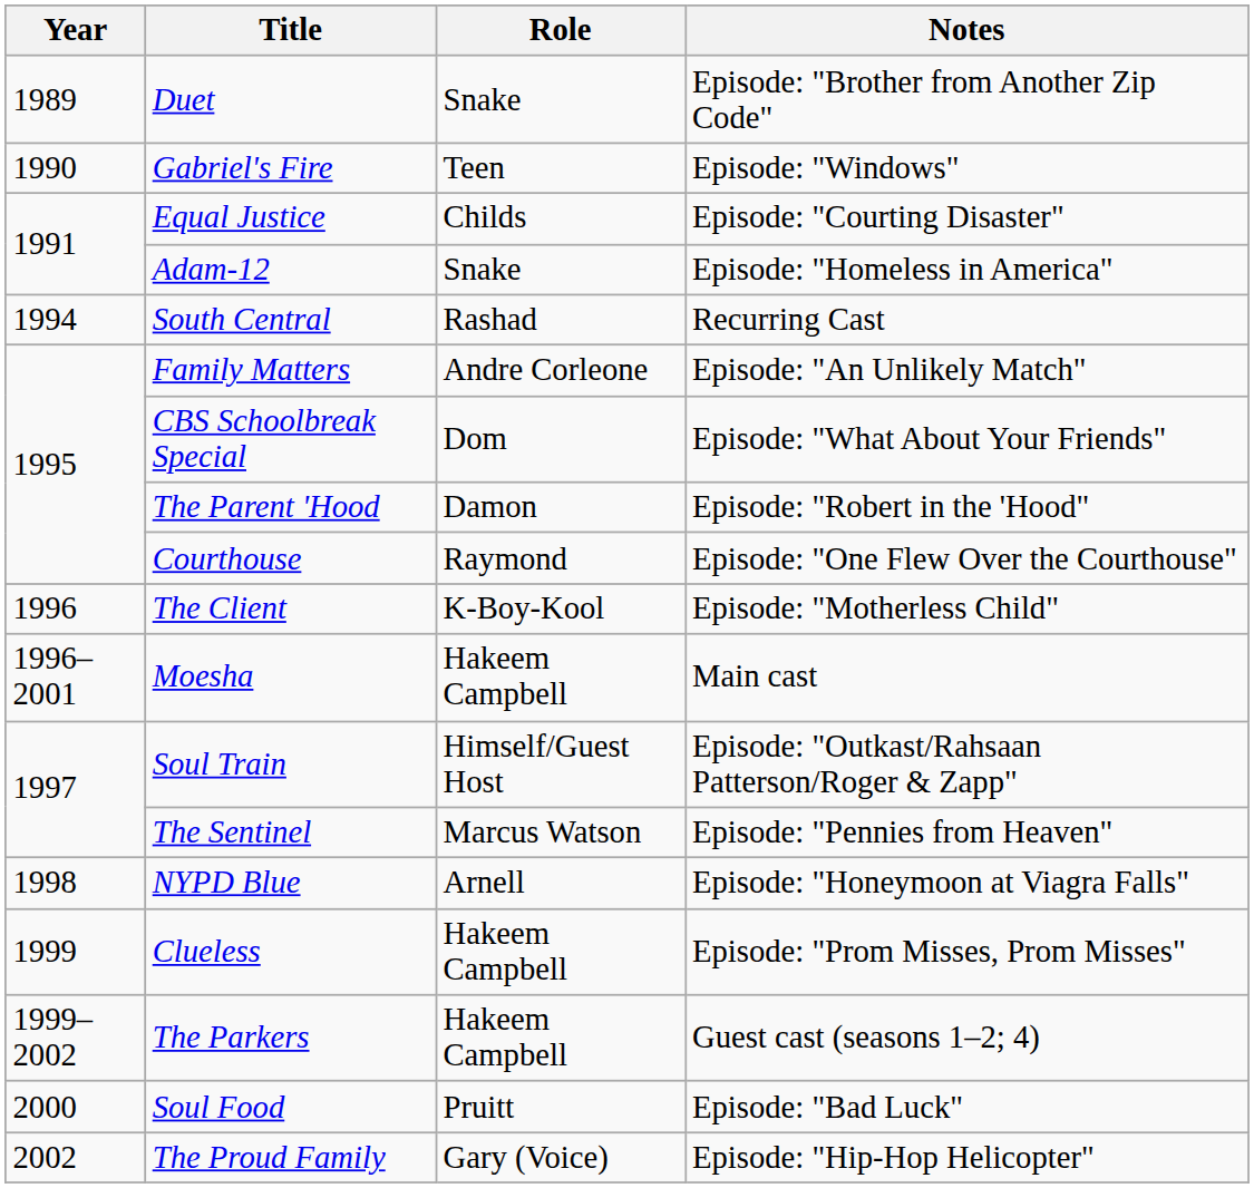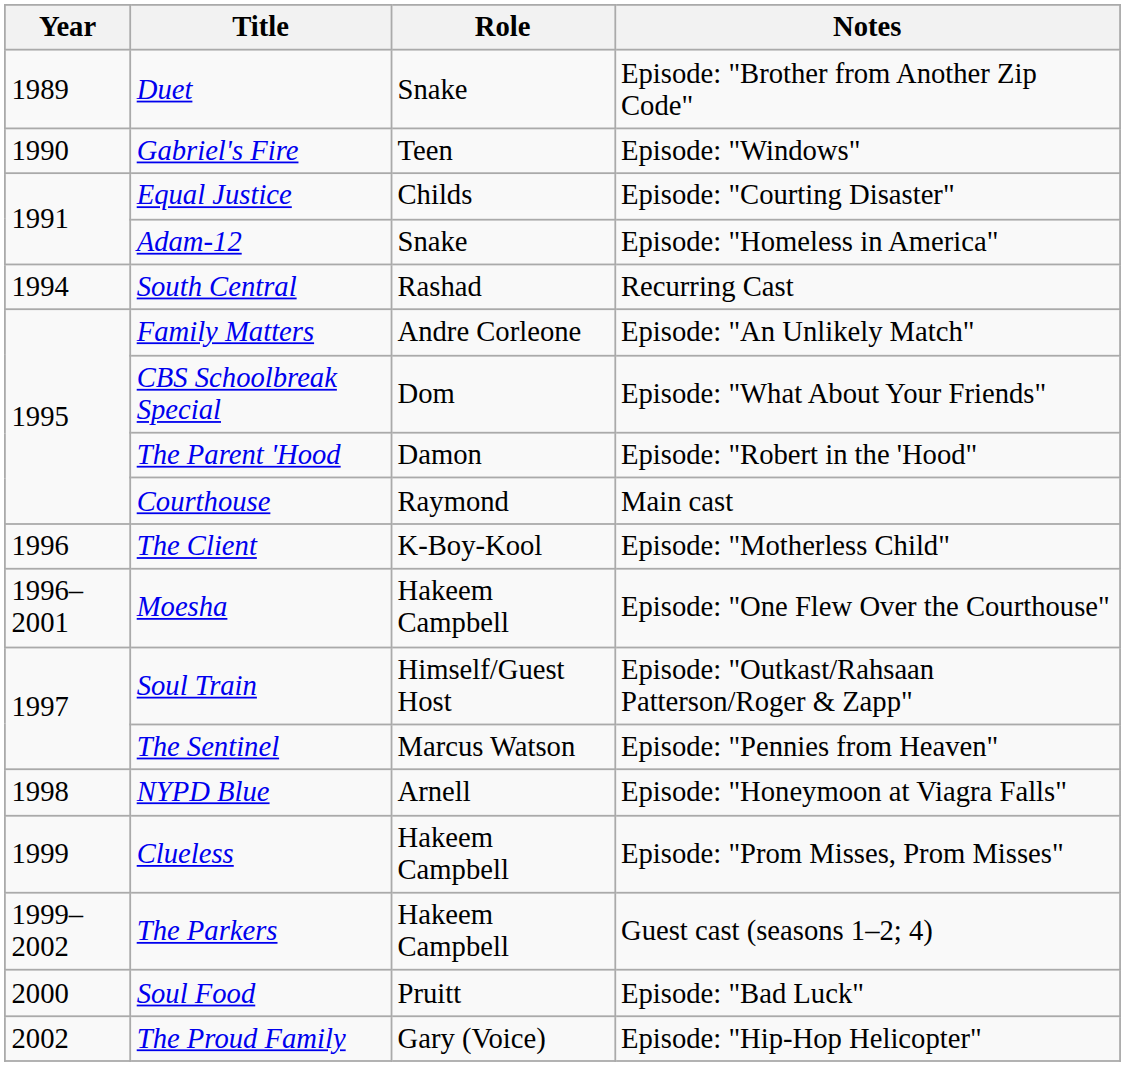 <table class="wikitable plainrowheaders sortable" style="margin-right: 0;">
 <tr>
 <th>Year</th>
 <th>Title</th>
 <th>Role</th>
 <th>Notes</th>
 </tr>
 <tr>
 <td>1989</td>
 <td><em><a href='#'>Duet</a></em></td>
 <td>Snake</td>
 <td>Episode: "Brother from Another Zip Code"</td>
 </tr>
 <tr>
 <td>1990</td>
 <td><em><a href='#'>Gabriel's Fire</a></em></td>
 <td>Teen</td>
 <td>Episode: "Windows"</td>
 </tr>
 <tr>
 <td rowspan=2>1991</td>
 <td><a href='#'><em>Equal Justice</em></a></td>
 <td>Childs</td>
 <td>Episode: "Courting Disaster"</td>
 </tr>
 <tr>
 <td><em><a href='#'>Adam-12</a></em></td>
 <td>Snake</td>
 <td>Episode: "Homeless in America"</td>
 </tr>
 <tr>
 <td>1994</td>
 <td><em><a href='#'>South Central</a></em></td>
 <td>Rashad</td>
 <td>Recurring Cast</td>
 </tr>
 <tr>
 <td rowspan=4>1995</td>
 <td><em><a href='#'>Family Matters</a></em></td>
 <td>Andre Corleone</td>
 <td>Episode: "An Unlikely Match"</td>
 </tr>
 <tr>
 <td><em><a href='#'>CBS Schoolbreak Special</a></em></td>
 <td>Dom</td>
 <td>Episode: "What About Your Friends"</td>
 </tr>
 <tr>
 <td><em><a href='#'>The Parent 'Hood</a></em></td>
 <td>Damon</td>
 <td>Episode: "Robert in the 'Hood"</td>
 </tr>
 <tr>
 <td><em><a href='#'>Courthouse</a></em></td>
 <td>Raymond</td>
-<td>Episode: "One Flew Over the Courthouse"</td>
+<td>Main cast</td>
 </tr>
 <tr>
 <td>1996</td>
 <td><em><a href='#'>The Client</a></em></td>
 <td>K-Boy-Kool</td>
 <td>Episode: "Motherless Child"</td>
 </tr>
 <tr>
 <td>1996–2001</td>
 <td><em><a href='#'>Moesha</a></em></td>
 <td>Hakeem Campbell</td>
-<td>Main cast</td>
+<td>Episode: "One Flew Over the Courthouse"</td>
 </tr>
 <tr>
 <td rowspan=2>1997</td>
 <td><em><a href='#'>Soul Train</a></em></td>
 <td>Himself/Guest Host</td>
 <td>Episode: "Outkast/Rahsaan Patterson/Roger & Zapp"</td>
 </tr>
 <tr>
 <td><em><a href='#'>The Sentinel</a></em></td>
 <td>Marcus Watson</td>
 <td>Episode: "Pennies from Heaven"</td>
 </tr>
 <tr>
 <td>1998</td>
 <td><em><a href='#'>NYPD Blue</a></em></td>
 <td>Arnell</td>
 <td>Episode: "Honeymoon at Viagra Falls"</td>
 </tr>
 <tr>
 <td>1999</td>
 <td><em><a href='#'>Clueless</a></em></td>
 <td>Hakeem Campbell</td>
 <td>Episode: "Prom Misses, Prom Misses"</td>
 </tr>
 <tr>
 <td>1999–2002</td>
 <td><em><a href='#'>The Parkers</a></em></td>
 <td>Hakeem Campbell</td>
 <td>Guest cast (seasons 1–2; 4)</td>
 </tr>
 <tr>
 <td>2000</td>
 <td><em><a href='#'>Soul Food</a></em></td>
 <td>Pruitt</td>
 <td>Episode: "Bad Luck"</td>
 </tr>
 <tr>
 <td>2002</td>
 <td><em><a href='#'>The Proud Family</a></em></td>
 <td>Gary (Voice)</td>
 <td>Episode: "Hip-Hop Helicopter"</td>
 </tr>
 </table>
